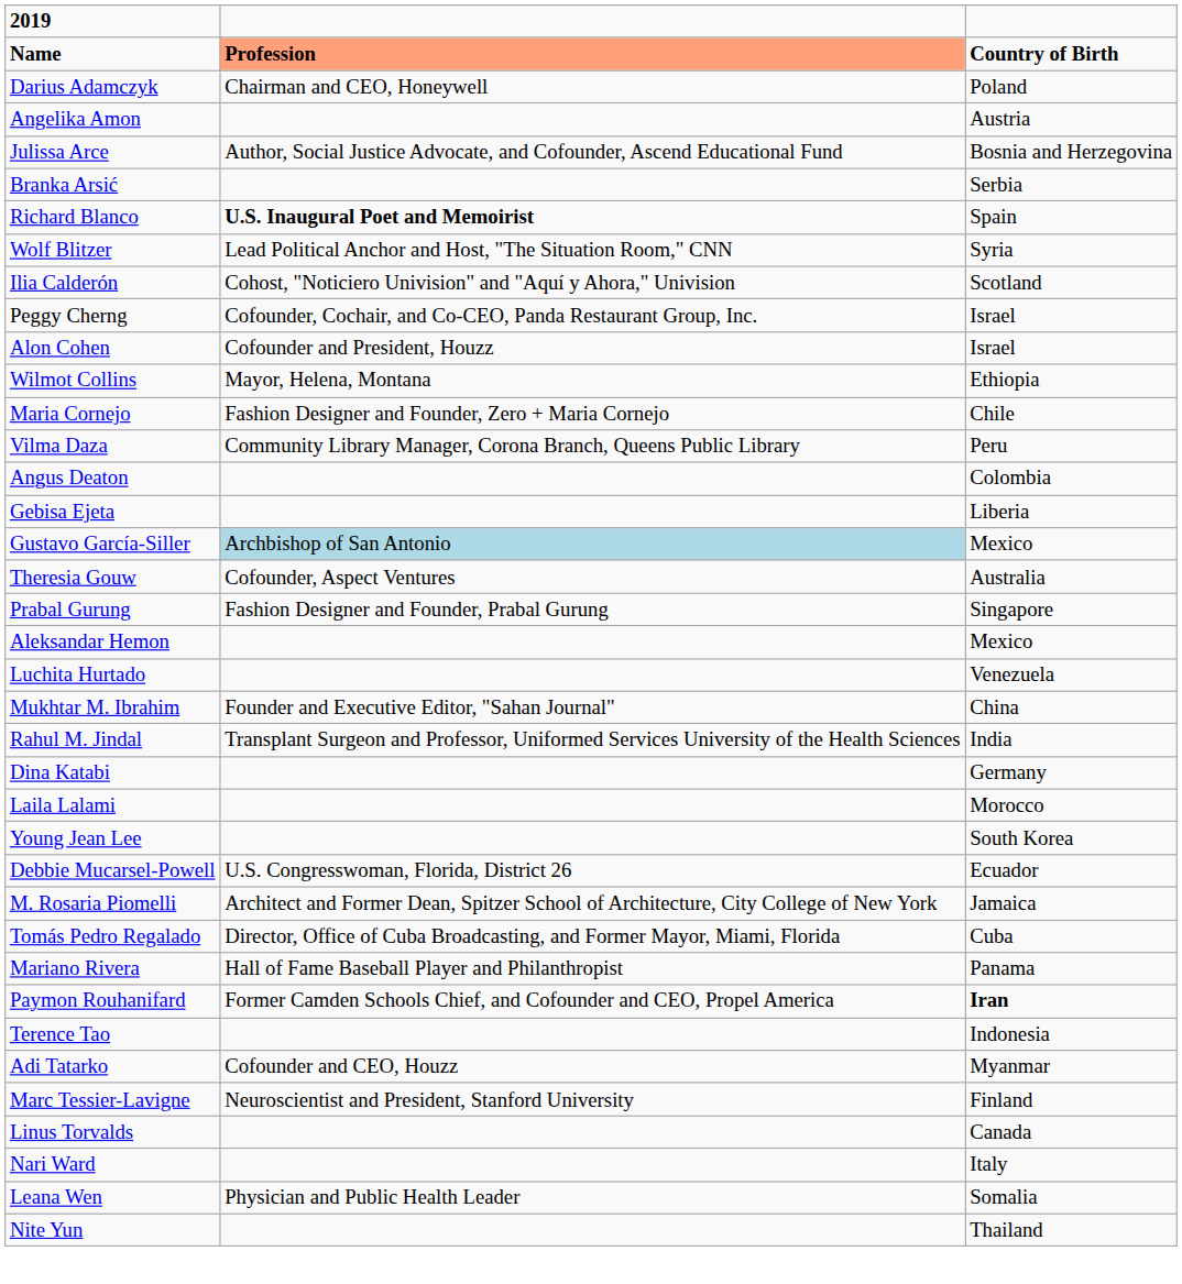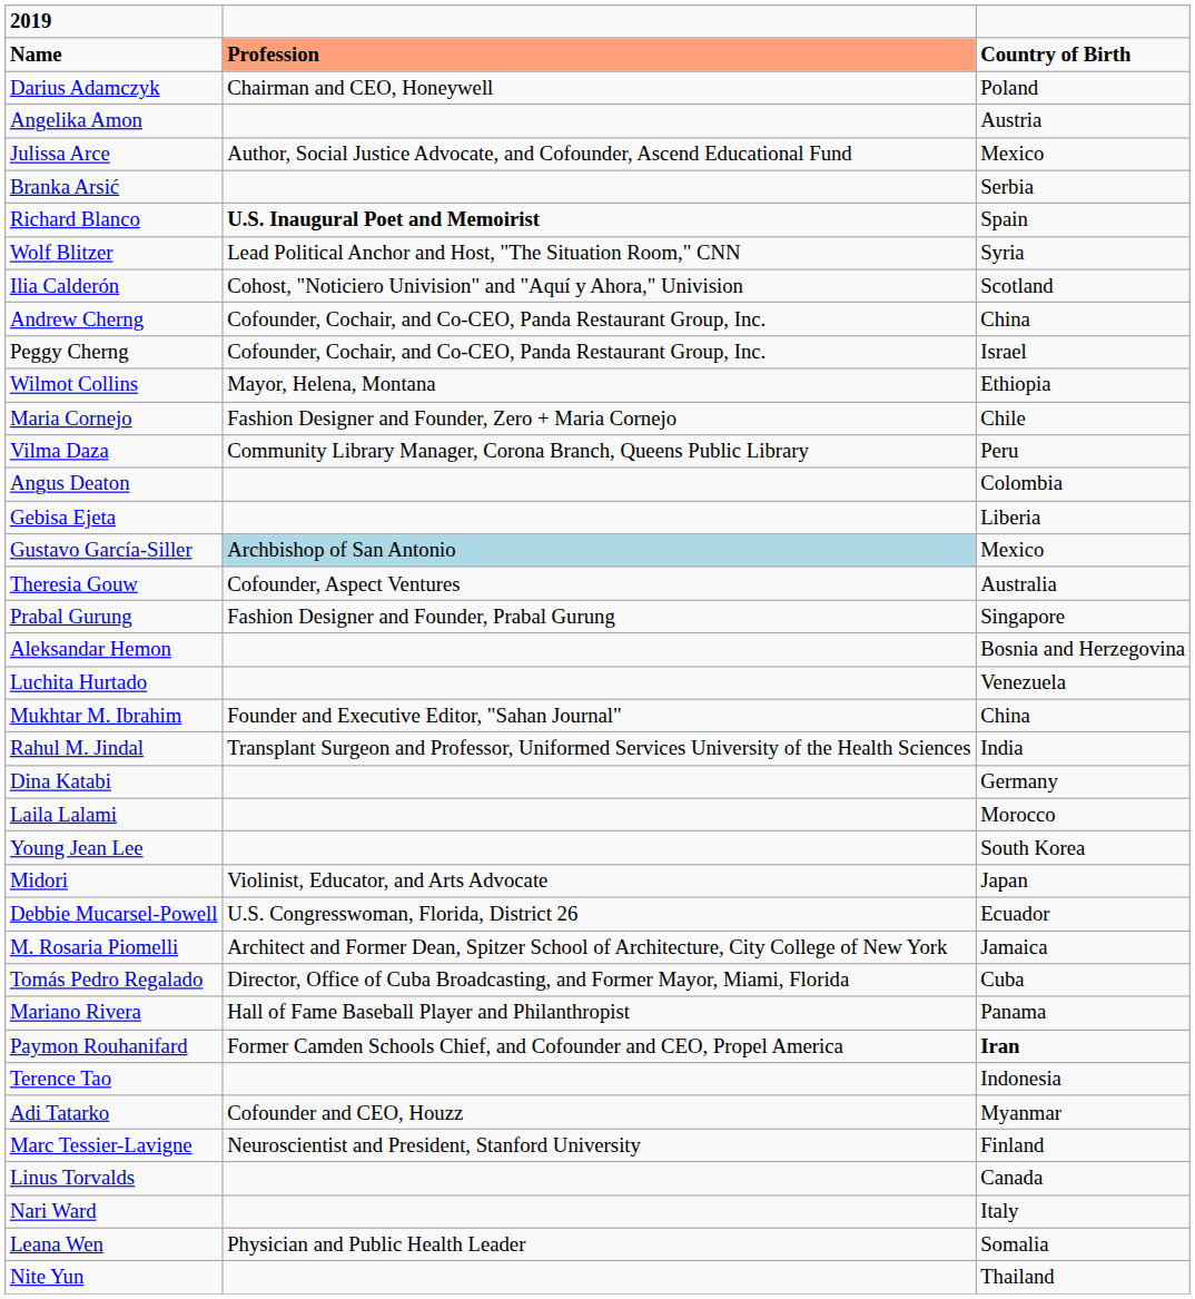 <table class="wikitable">
 <tr>
 <td><strong>2019</strong></td>
 <td></td>
 <td></td>
 </tr>
 <tr>
 <td><strong>Name</strong></td>
 <td style="background: lightsalmon;"><strong>Profession</strong></td>
 <td><strong>Country of Birth</strong></td>
 </tr>
 <tr>
 <td><a href='#'>Darius Adamczyk</a></td>
 <td>Chairman and CEO, Honeywell</td>
 <td>Poland</td>
 </tr>
 <tr>
 <td><a href='#'>Angelika Amon</a></td>
 <td></td>
 <td>Austria</td>
 </tr>
 <tr>
 <td><a href='#'>Julissa Arce</a></td>
 <td>Author, Social Justice Advocate, and Cofounder, Ascend Educational Fund</td>
-<td>Bosnia and Herzegovina</td>
+<td>Mexico</td>
 </tr>
 <tr>
 <td><a href='#'>Branka Arsić</a></td>
 <td></td>
 <td>Serbia</td>
 </tr>
 <tr>
 <td><a href='#'>Richard Blanco</a></td>
 <td><strong>U.S. Inaugural Poet and Memoirist</strong></td>
 <td>Spain</td>
 </tr>
 <tr>
 <td><a href='#'>Wolf Blitzer</a></td>
 <td>Lead Political Anchor and Host, "The Situation Room," CNN</td>
 <td>Syria</td>
 </tr>
 <tr>
 <td><a href='#'>Ilia Calderón</a></td>
 <td>Cohost, "Noticiero Univision" and "Aquí y Ahora," Univision</td>
 <td>Scotland</td>
 </tr>
 <tr>
+<td><a href='#'>Andrew Cherng</a></td>
+<td>Cofounder, Cochair, and Co-CEO, Panda Restaurant Group, Inc.</td>
+<td>China</td>
+</tr>
+<tr>
 <td>Peggy Cherng</td>
 <td>Cofounder, Cochair, and Co-CEO, Panda Restaurant Group, Inc.</td>
-<td>Israel</td>
-</tr>
-<tr>
-<td><a href='#'>Alon Cohen</a></td>
-<td>Cofounder and President, Houzz</td>
 <td>Israel</td>
 </tr>
 <tr>
 <td><a href='#'>Wilmot Collins</a></td>
 <td>Mayor, Helena, Montana</td>
 <td>Ethiopia</td>
 </tr>
 <tr>
 <td><a href='#'>Maria Cornejo</a></td>
 <td>Fashion Designer and Founder, Zero + Maria Cornejo</td>
 <td>Chile</td>
 </tr>
 <tr>
 <td><a href='#'>Vilma Daza</a></td>
 <td>Community Library Manager, Corona Branch, Queens Public Library</td>
 <td>Peru</td>
 </tr>
 <tr>
 <td><a href='#'>Angus Deaton</a></td>
 <td></td>
 <td>Colombia</td>
 </tr>
 <tr>
 <td><a href='#'>Gebisa Ejeta</a></td>
 <td></td>
 <td>Liberia</td>
 </tr>
 <tr>
 <td><a href='#'>Gustavo García-Siller</a></td>
 <td style="background: lightblue;">Archbishop of San Antonio</td>
 <td>Mexico</td>
 </tr>
 <tr>
 <td><a href='#'>Theresia Gouw</a></td>
 <td>Cofounder, Aspect Ventures</td>
 <td>Australia</td>
 </tr>
 <tr>
 <td><a href='#'>Prabal Gurung</a></td>
 <td>Fashion Designer and Founder, Prabal Gurung</td>
 <td>Singapore</td>
 </tr>
 <tr>
 <td><a href='#'>Aleksandar Hemon</a></td>
 <td></td>
-<td>Mexico</td>
+<td>Bosnia and Herzegovina</td>
 </tr>
 <tr>
 <td><a href='#'>Luchita Hurtado</a></td>
 <td></td>
 <td>Venezuela</td>
 </tr>
 <tr>
 <td><a href='#'>Mukhtar M. Ibrahim</a></td>
 <td>Founder and Executive Editor, "Sahan Journal"</td>
 <td>China</td>
 </tr>
 <tr>
 <td><a href='#'>Rahul M. Jindal</a></td>
 <td>Transplant Surgeon and Professor, Uniformed Services University of the Health Sciences</td>
 <td>India</td>
 </tr>
 <tr>
 <td><a href='#'>Dina Katabi</a></td>
 <td></td>
 <td>Germany</td>
 </tr>
 <tr>
 <td><a href='#'>Laila Lalami</a></td>
 <td></td>
 <td>Morocco</td>
 </tr>
 <tr>
 <td><a href='#'>Young Jean Lee</a></td>
 <td></td>
 <td>South Korea</td>
+</tr>
+<tr>
+<td><a href='#'>Midori</a></td>
+<td>Violinist, Educator, and Arts Advocate</td>
+<td>Japan</td>
 </tr>
 <tr>
 <td><a href='#'>Debbie Mucarsel-Powell</a></td>
 <td>U.S. Congresswoman, Florida, District 26</td>
 <td>Ecuador</td>
 </tr>
 <tr>
 <td><a href='#'>M. Rosaria Piomelli</a></td>
 <td>Architect and Former Dean, Spitzer School of Architecture, City College of New York</td>
 <td>Jamaica</td>
 </tr>
 <tr>
 <td><a href='#'>Tomás Pedro Regalado</a></td>
 <td>Director, Office of Cuba Broadcasting, and Former Mayor, Miami, Florida</td>
 <td>Cuba</td>
 </tr>
 <tr>
 <td><a href='#'>Mariano Rivera</a></td>
 <td>Hall of Fame Baseball Player and Philanthropist</td>
 <td>Panama</td>
 </tr>
 <tr>
 <td><a href='#'>Paymon Rouhanifard</a></td>
 <td>Former Camden Schools Chief, and Cofounder and CEO, Propel America</td>
 <td><strong>Iran</strong></td>
 </tr>
 <tr>
 <td><a href='#'>Terence Tao</a></td>
 <td></td>
 <td>Indonesia</td>
 </tr>
 <tr>
 <td><a href='#'>Adi Tatarko</a></td>
 <td>Cofounder and CEO, Houzz</td>
 <td>Myanmar</td>
 </tr>
 <tr>
 <td><a href='#'>Marc Tessier-Lavigne</a></td>
 <td>Neuroscientist and President, Stanford University</td>
 <td>Finland</td>
 </tr>
 <tr>
 <td><a href='#'>Linus Torvalds</a></td>
 <td></td>
 <td>Canada</td>
 </tr>
 <tr>
 <td><a href='#'>Nari Ward</a></td>
 <td></td>
 <td>Italy</td>
 </tr>
 <tr>
 <td><a href='#'>Leana Wen</a></td>
 <td>Physician and Public Health Leader</td>
 <td>Somalia</td>
 </tr>
 <tr>
 <td><a href='#'>Nite Yun</a></td>
 <td></td>
 <td>Thailand</td>
 </tr>
 </table>
